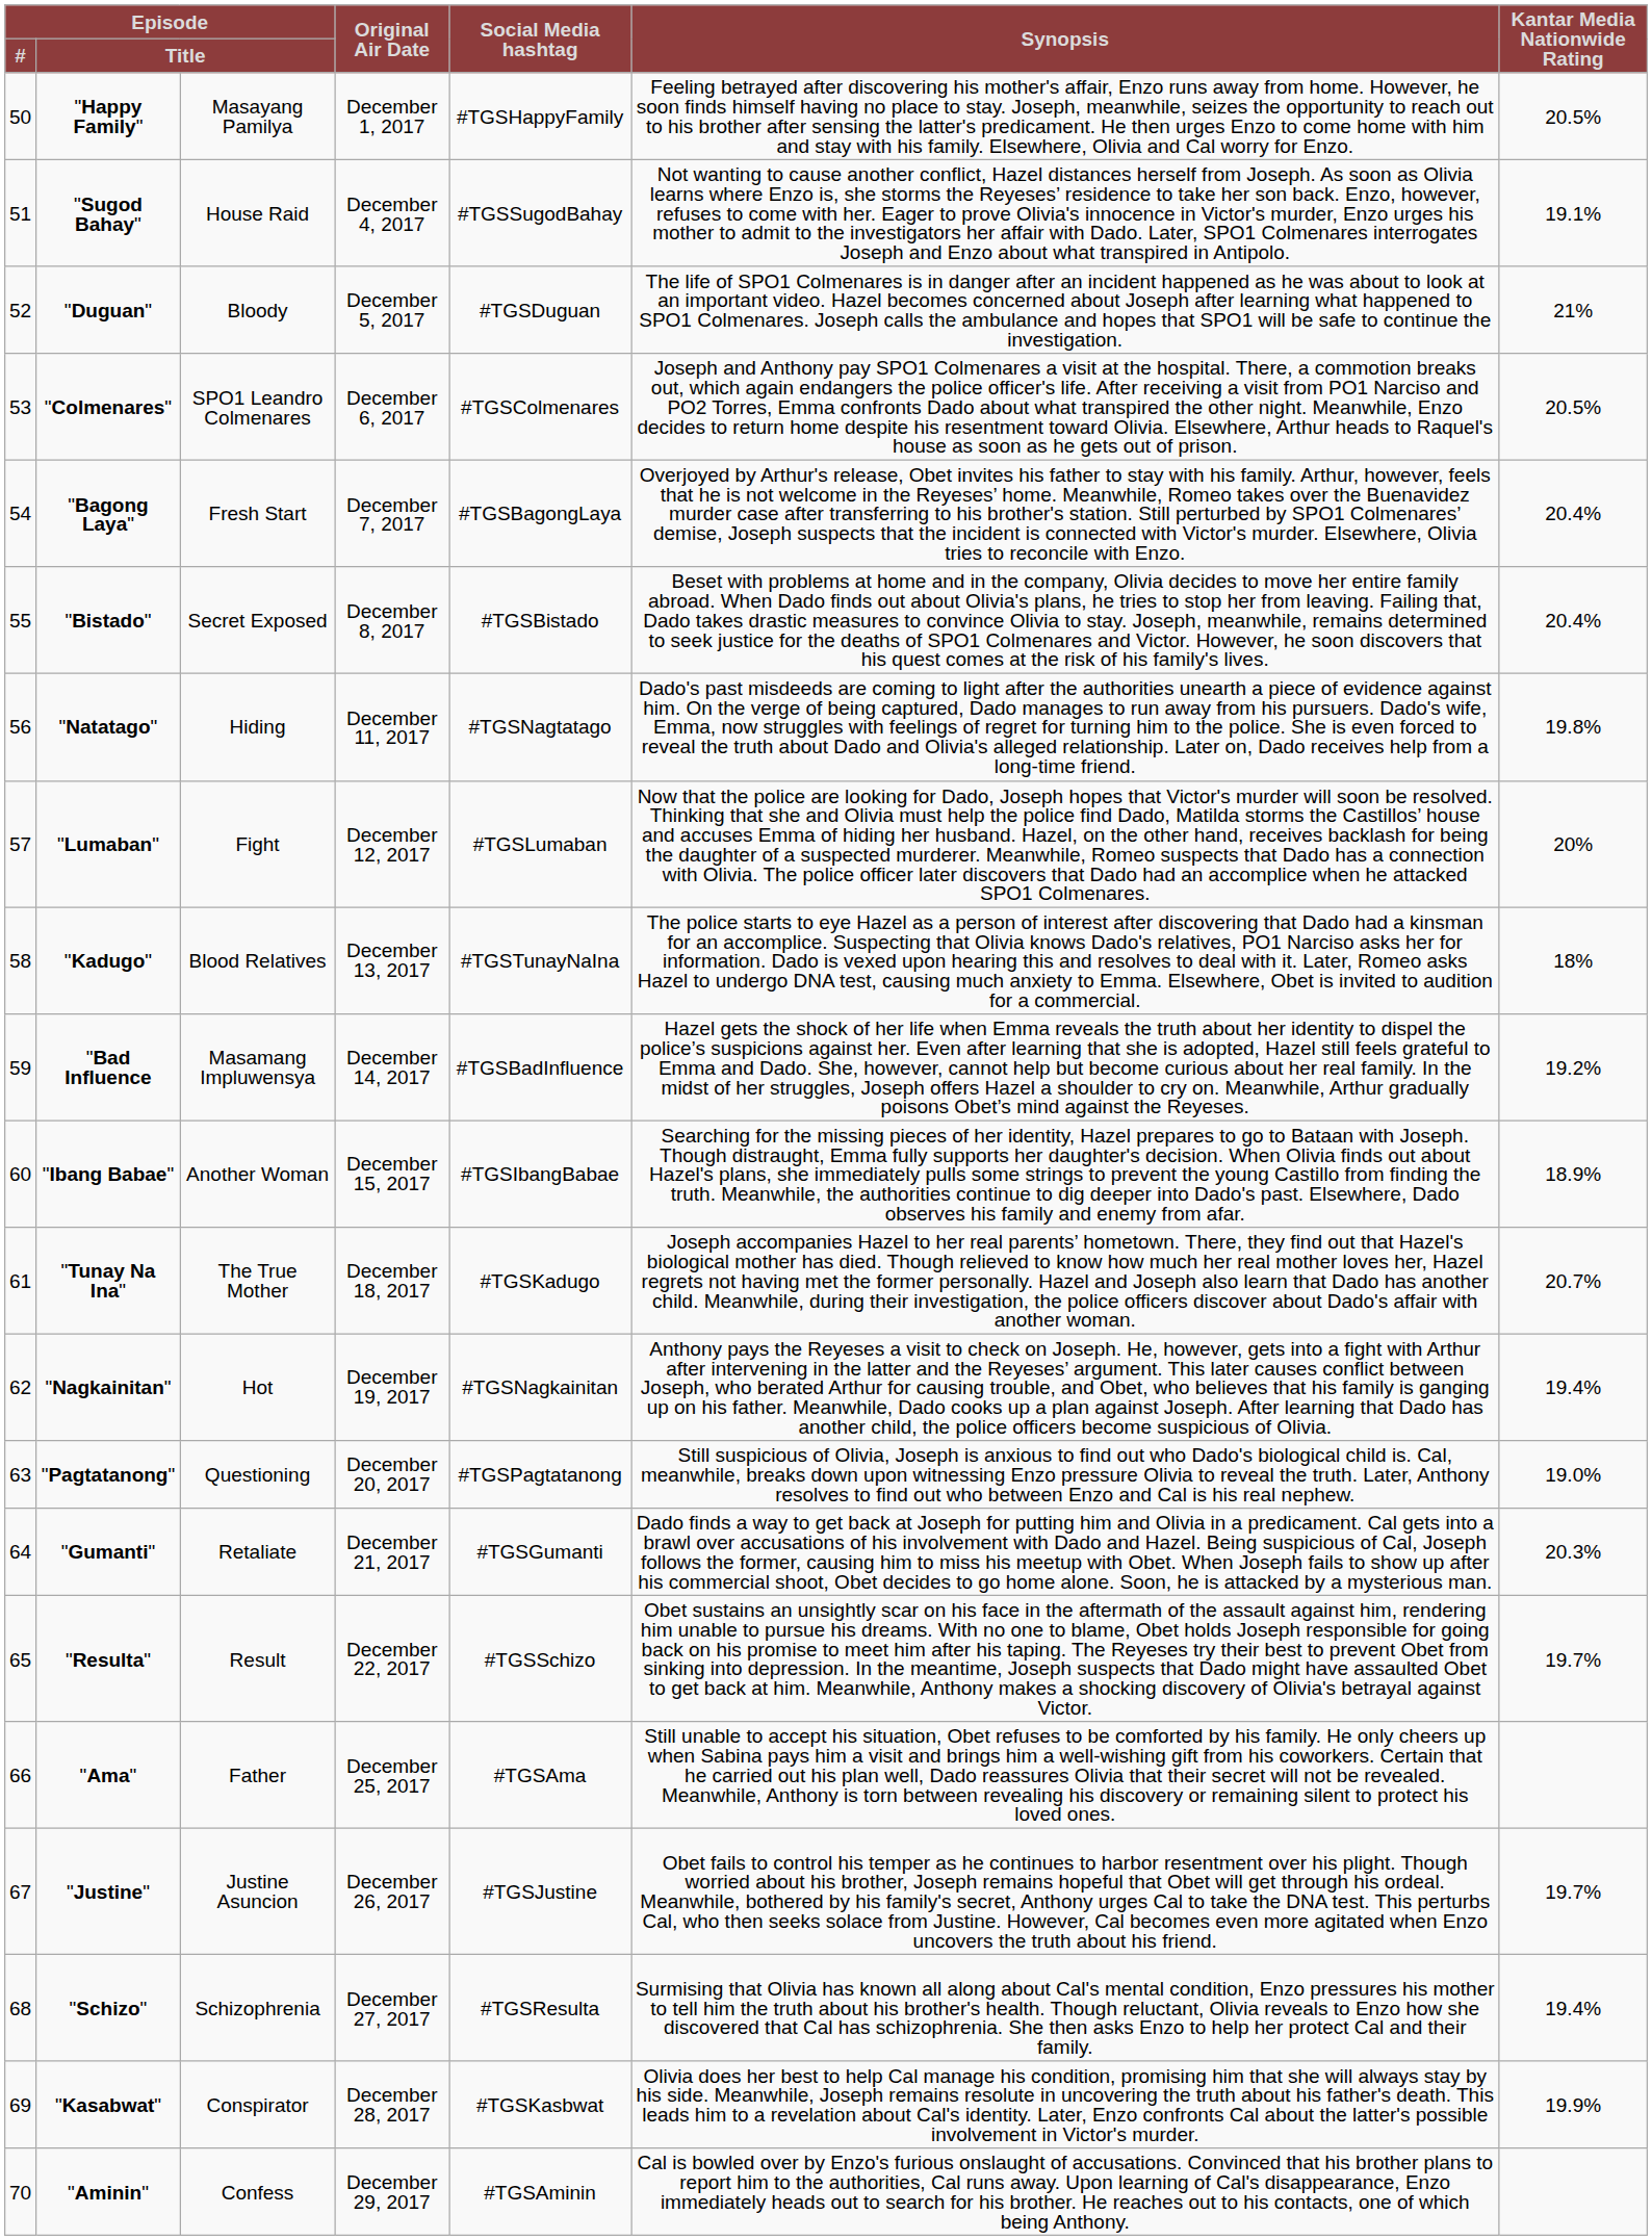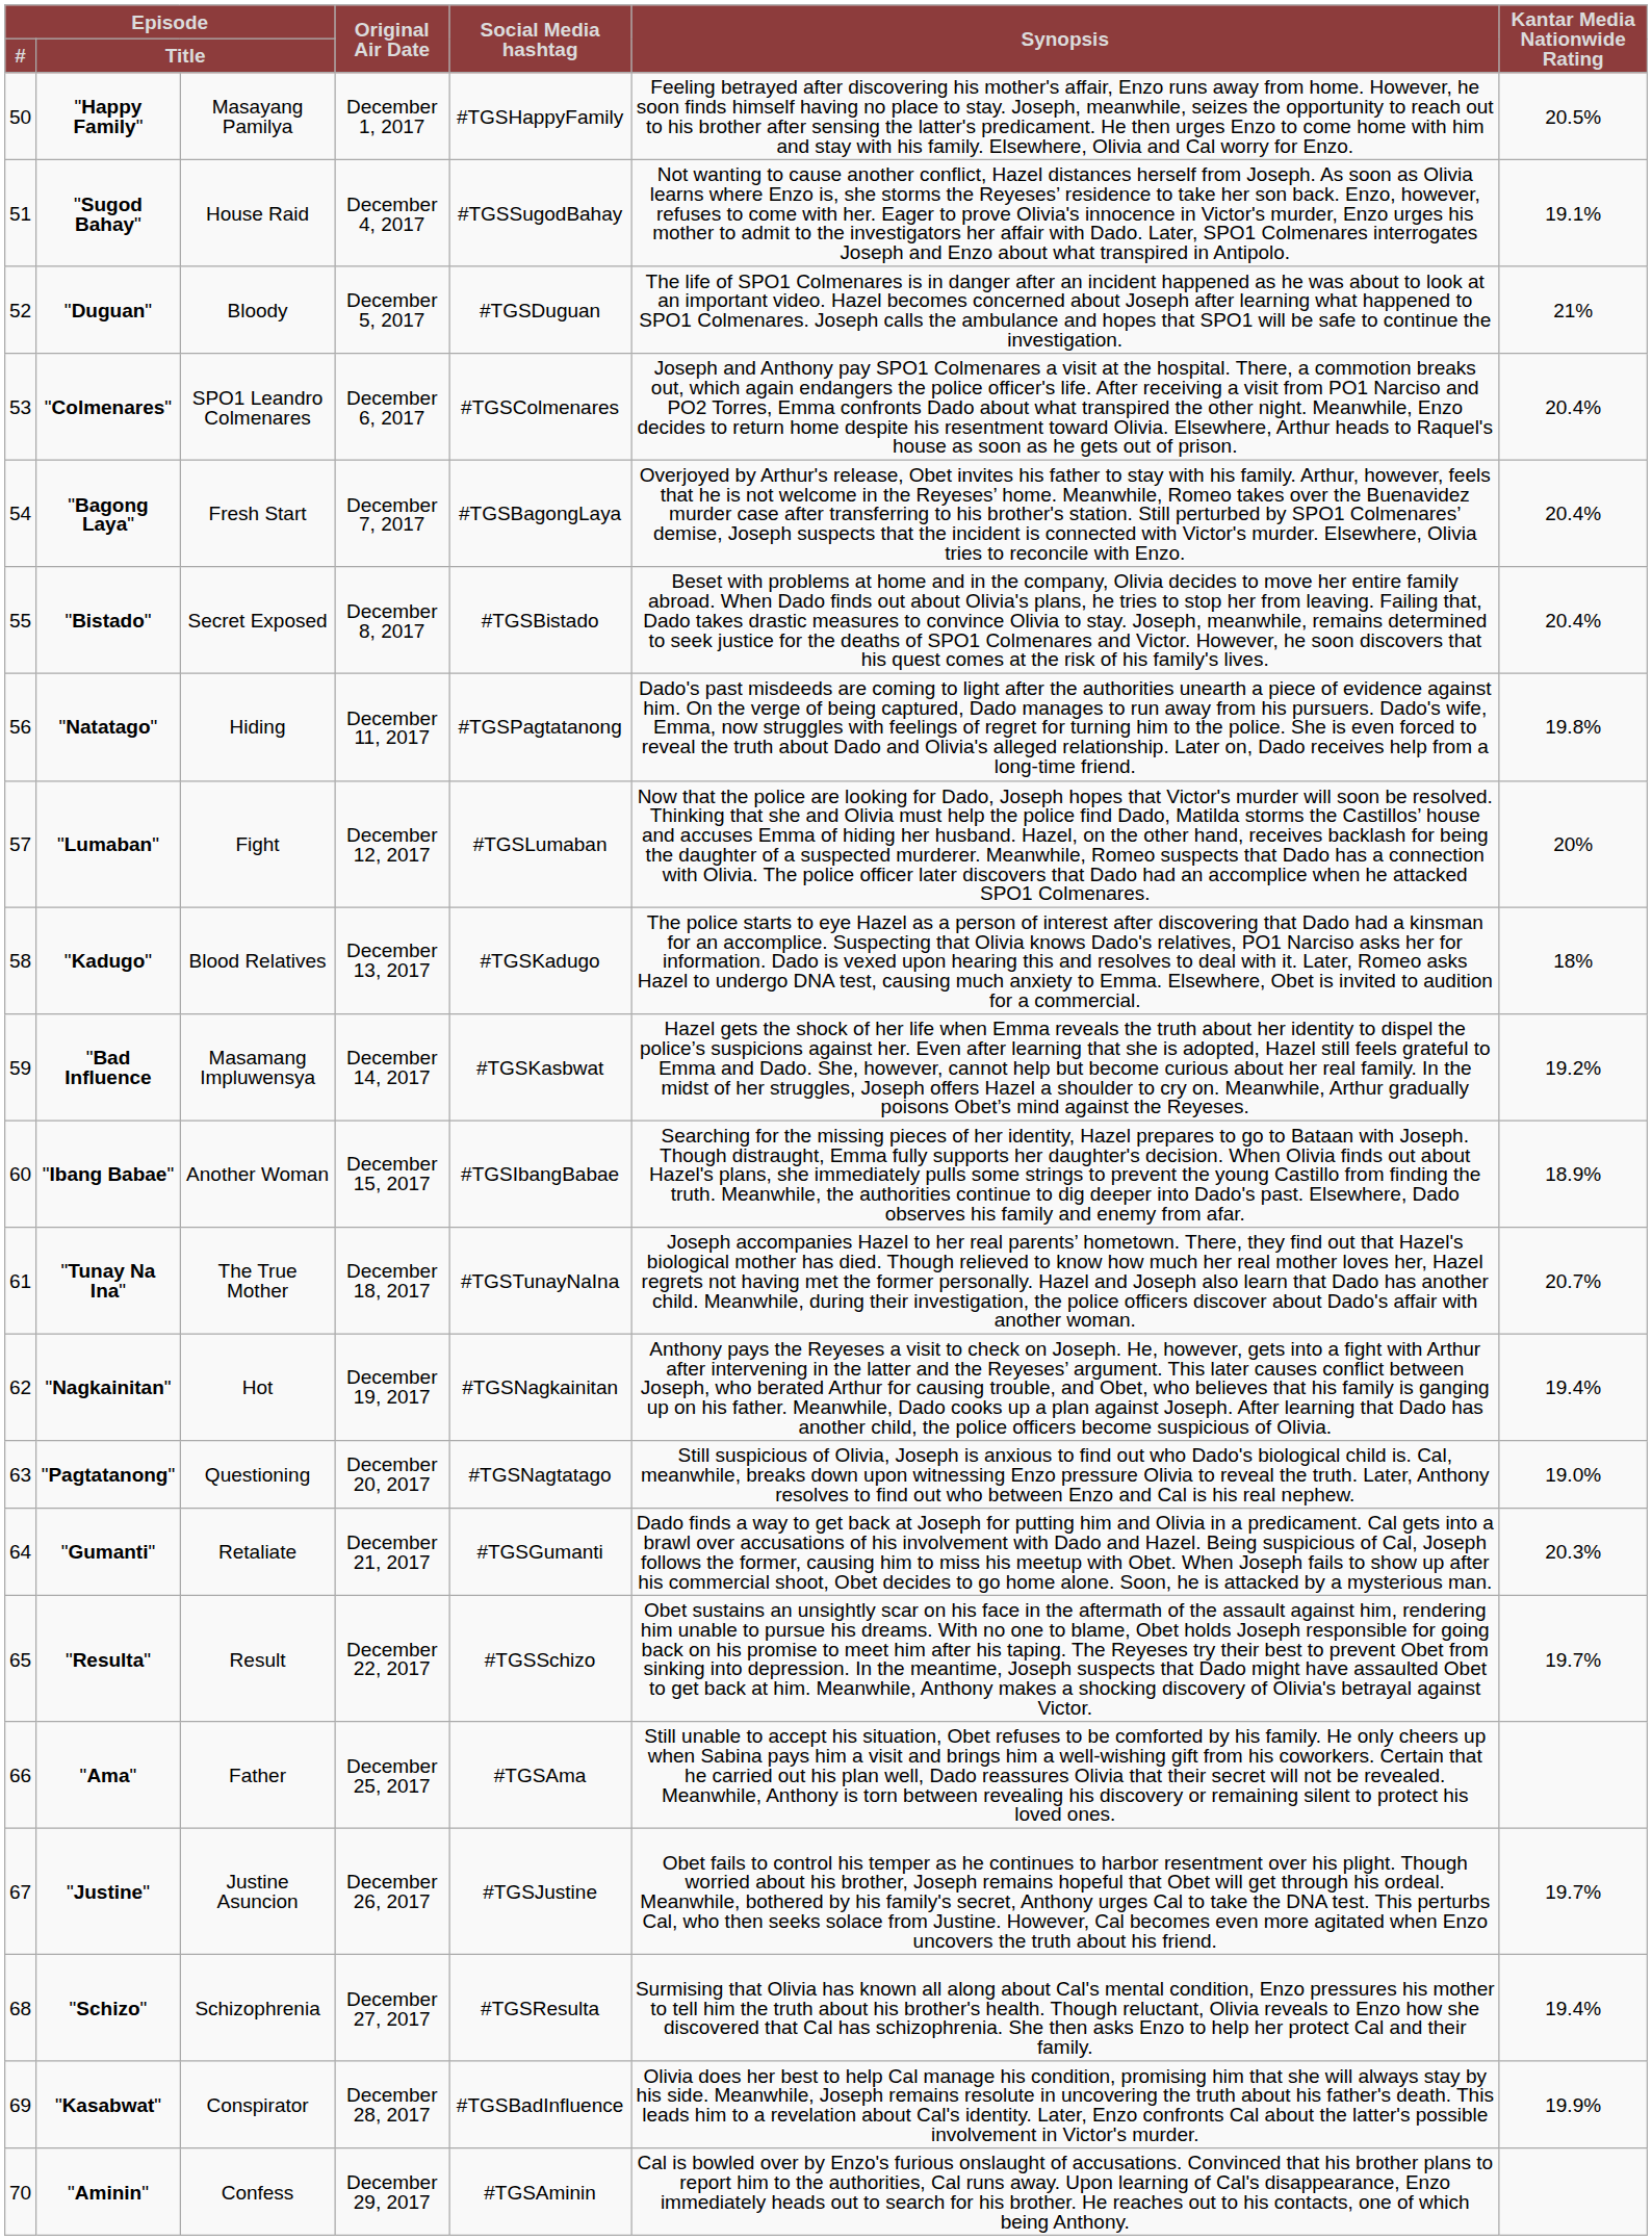 <table class="wikitable" style="text-align:center; font-size:95%; line-height:15px;"  width="100%">
 <tr>
 <th style="background-color:#8d3c3c; color:#dbdbdb;" colspan="3">Episode</th>
 <th style="background-color:#8d3c3c; color:#dbdbdb;" rowspan="2">Original Air Date</th>
 <th style="background-color:#8d3c3c; color:#dbdbdb;" rowspan="2">Social Media hashtag</th>
 <th style="background-color:#8d3c3c; color:#dbdbdb;" rowspan="2">Synopsis</th>
 <th style="background-color:#8d3c3c; color:#dbdbdb;" colspan="2" rowspan="2">Kantar Media Nationwide Rating</th>
 </tr>
 <tr>
 <th style="background-color:#8d3c3c; color:#dbdbdb;">#</th>
 <th style="background-color:#8d3c3c; color:#dbdbdb;" colspan="2">Title</th>
 </tr>
 <tr>
 <td>50</td>
 <td>"<span><strong>Happy Family</strong></span>"</td>
 <td>Masayang Pamilya</td>
 <td>December 1, 2017</td>
 <td>#TGSHappyFamily</td>
 <td>Feeling betrayed after discovering his mother's affair, Enzo runs away from home. However, he soon finds himself having no place to stay. Joseph, meanwhile, seizes the opportunity to reach out to his brother after sensing the latter's predicament. He then urges Enzo to come home with him and stay with his family. Elsewhere, Olivia and Cal worry for Enzo.</td>
 <td>20.5%</td>
 </tr>
 <tr>
 <td>51</td>
 <td>"<span><strong>Sugod Bahay</strong></span>"</td>
 <td>House Raid</td>
 <td>December 4, 2017</td>
 <td>#TGSSugodBahay</td>
 <td>Not wanting to cause another conflict, Hazel distances herself from Joseph. As soon as Olivia learns where Enzo is, she storms the Reyeses’ residence to take her son back. Enzo, however, refuses to come with her. Eager to prove Olivia's innocence in Victor's murder, Enzo urges his mother to admit to the investigators her affair with Dado. Later, SPO1 Colmenares interrogates Joseph and Enzo about what transpired in Antipolo.</td>
 <td>19.1%</td>
 </tr>
 <tr>
 <td>52</td>
 <td>"<span><strong>Duguan</strong></span>"</td>
 <td>Bloody</td>
 <td>December 5, 2017</td>
 <td>#TGSDuguan</td>
 <td>The life of SPO1 Colmenares is in danger after an incident happened as he was about to look at an important video. Hazel becomes concerned about Joseph after learning what happened to SPO1 Colmenares. Joseph calls the ambulance and hopes that SPO1 will be safe to continue the investigation.</td>
 <td>21%</td>
 </tr>
 <tr>
 <td>53</td>
 <td>"<span><strong>Colmenares</strong></span>"</td>
 <td>SPO1 Leandro Colmenares</td>
 <td>December 6, 2017</td>
 <td>#TGSColmenares</td>
 <td>Joseph and Anthony pay SPO1 Colmenares a visit at the hospital. There, a commotion breaks out, which again endangers the police officer's life. After receiving a visit from PO1 Narciso and PO2 Torres, Emma confronts Dado about what transpired the other night. Meanwhile, Enzo decides to return home despite his resentment toward Olivia. Elsewhere, Arthur heads to Raquel's house as soon as he gets out of prison.</td>
-<td>20.5%</td>
+<td>20.4%</td>
 </tr>
 <tr>
 <td>54</td>
 <td>"<span><strong>Bagong Laya</strong></span>"</td>
 <td>Fresh Start</td>
 <td>December 7, 2017</td>
 <td>#TGSBagongLaya</td>
 <td>Overjoyed by Arthur's release, Obet invites his father to stay with his family. Arthur, however, feels that he is not welcome in the Reyeses’ home. Meanwhile, Romeo takes over the Buenavidez murder case after transferring to his brother's station. Still perturbed by SPO1 Colmenares’ demise, Joseph suspects that the incident is connected with Victor's murder. Elsewhere, Olivia tries to reconcile with Enzo.</td>
 <td>20.4%</td>
 </tr>
 <tr>
 <td>55</td>
 <td>"<span><strong>Bistado</strong></span>"</td>
 <td>Secret Exposed</td>
 <td>December 8, 2017</td>
 <td>#TGSBistado</td>
 <td>Beset with problems at home and in the company, Olivia decides to move her entire family abroad. When Dado finds out about Olivia's plans, he tries to stop her from leaving. Failing that, Dado takes drastic measures to convince Olivia to stay. Joseph, meanwhile, remains determined to seek justice for the deaths of SPO1 Colmenares and Victor. However, he soon discovers that his quest comes at the risk of his family's lives.</td>
 <td>20.4%</td>
 </tr>
 <tr>
 <td>56</td>
 <td>"<span><strong>Natatago</strong></span>"</td>
 <td>Hiding</td>
 <td>December 11, 2017</td>
-<td>#TGSNagtatago</td>
+<td>#TGSPagtatanong</td>
 <td>Dado's past misdeeds are coming to light after the authorities unearth a piece of evidence against him. On the verge of being captured, Dado manages to run away from his pursuers. Dado's wife, Emma, now struggles with feelings of regret for turning him to the police. She is even forced to reveal the truth about Dado and Olivia's alleged relationship. Later on, Dado receives help from a long-time friend.</td>
 <td>19.8%</td>
 </tr>
 <tr>
 <td>57</td>
 <td>"<span><strong>Lumaban</strong></span>"</td>
 <td>Fight</td>
 <td>December 12, 2017</td>
 <td>#TGSLumaban</td>
 <td>Now that the police are looking for Dado, Joseph hopes that Victor's murder will soon be resolved. Thinking that she and Olivia must help the police find Dado, Matilda storms the Castillos’ house and accuses Emma of hiding her husband. Hazel, on the other hand, receives backlash for being the daughter of a suspected murderer. Meanwhile, Romeo suspects that Dado has a connection with Olivia. The police officer later discovers that Dado had an accomplice when he attacked SPO1 Colmenares.</td>
 <td>20%</td>
 </tr>
 <tr>
 <td>58</td>
 <td>"<span><strong>Kadugo</strong></span>"</td>
 <td>Blood Relatives</td>
 <td>December 13, 2017</td>
-<td>#TGSTunayNaIna</td>
+<td>#TGSKadugo</td>
 <td>The police starts to eye Hazel as a person of interest after discovering that Dado had a kinsman for an accomplice. Suspecting that Olivia knows Dado's relatives, PO1 Narciso asks her for information. Dado is vexed upon hearing this and resolves to deal with it. Later, Romeo asks Hazel to undergo DNA test, causing much anxiety to Emma. Elsewhere, Obet is invited to audition for a commercial.</td>
 <td>18%</td>
 </tr>
 <tr>
 <td>59</td>
 <td>"<span><strong>Bad Influence</strong></span></td>
 <td>Masamang Impluwensya</td>
 <td>December 14, 2017</td>
-<td>#TGSBadInfluence</td>
+<td>#TGSKasbwat</td>
 <td>Hazel gets the shock of her life when Emma reveals the truth about her identity to dispel the police’s suspicions against her. Even after learning that she is adopted, Hazel still feels grateful to Emma and Dado. She, however, cannot help but become curious about her real family. In the midst of her struggles, Joseph offers Hazel a shoulder to cry on. Meanwhile, Arthur gradually poisons Obet’s mind against the Reyeses.</td>
 <td>19.2%</td>
 </tr>
 <tr>
 <td>60</td>
 <td>"<span><strong>Ibang Babae</strong></span>"</td>
 <td>Another Woman</td>
 <td>December 15, 2017</td>
 <td>#TGSIbangBabae</td>
 <td>Searching for the missing pieces of her identity, Hazel prepares to go to Bataan with Joseph. Though distraught, Emma fully supports her daughter's decision. When Olivia finds out about Hazel's plans, she immediately pulls some strings to prevent the young Castillo from finding the truth. Meanwhile, the authorities continue to dig deeper into Dado's past. Elsewhere, Dado observes his family and enemy from afar.</td>
 <td>18.9%</td>
 </tr>
 <tr>
 <td>61</td>
 <td>"<span><strong>Tunay Na Ina</strong></span>"</td>
 <td>The True Mother</td>
 <td>December 18, 2017</td>
-<td>#TGSKadugo</td>
+<td>#TGSTunayNaIna</td>
 <td>Joseph accompanies Hazel to her real parents’ hometown. There, they find out that Hazel's biological mother has died. Though relieved to know how much her real mother loves her, Hazel regrets not having met the former personally. Hazel and Joseph also learn that Dado has another child. Meanwhile, during their investigation, the police officers discover about Dado's affair with another woman.</td>
 <td>20.7%</td>
 </tr>
 <tr>
 <td>62</td>
 <td>"<span><strong>Nagkainitan</strong></span>"</td>
 <td>Hot</td>
 <td>December 19, 2017</td>
 <td>#TGSNagkainitan</td>
 <td>Anthony pays the Reyeses a visit to check on Joseph. He, however, gets into a fight with Arthur after intervening in the latter and the Reyeses’ argument. This later causes conflict between Joseph, who berated Arthur for causing trouble, and Obet, who believes that his family is ganging up on his father. Meanwhile, Dado cooks up a plan against Joseph. After learning that Dado has another child, the police officers become suspicious of Olivia.</td>
 <td>19.4%</td>
 </tr>
 <tr>
 <td>63</td>
 <td>"<span><strong>Pagtatanong</strong></span>"</td>
 <td>Questioning</td>
 <td>December 20, 2017</td>
-<td>#TGSPagtatanong</td>
+<td>#TGSNagtatago</td>
 <td>Still suspicious of Olivia, Joseph is anxious to find out who Dado's biological child is. Cal, meanwhile, breaks down upon witnessing Enzo pressure Olivia to reveal the truth. Later, Anthony resolves to find out who between Enzo and Cal is his real nephew.</td>
 <td>19.0%</td>
 </tr>
 <tr>
 <td>64</td>
 <td>"<span><strong>Gumanti</strong></span>"</td>
 <td>Retaliate</td>
 <td>December 21, 2017</td>
 <td>#TGSGumanti</td>
 <td>Dado finds a way to get back at Joseph for putting him and Olivia in a predicament. Cal gets into a brawl over accusations of his involvement with Dado and Hazel. Being suspicious of Cal, Joseph follows the former, causing him to miss his meetup with Obet. When Joseph fails to show up after his commercial shoot, Obet decides to go home alone. Soon, he is attacked by a mysterious man.</td>
 <td>20.3%</td>
 </tr>
 <tr>
 <td>65</td>
 <td>"<span><strong>Resulta</strong></span>"</td>
 <td>Result</td>
 <td>December 22, 2017</td>
 <td>#TGSSchizo</td>
 <td>Obet sustains an unsightly scar on his face in the aftermath of the assault against him, rendering him unable to pursue his dreams. With no one to blame, Obet holds Joseph responsible for going back on his promise to meet him after his taping. The Reyeses try their best to prevent Obet from sinking into depression. In the meantime, Joseph suspects that Dado might have assaulted Obet to get back at him. Meanwhile, Anthony makes a shocking discovery of Olivia's betrayal against Victor.</td>
 <td>19.7%</td>
 </tr>
 <tr>
 <td>66</td>
 <td>"<span><strong>Ama</strong></span>"</td>
 <td>Father</td>
 <td>December 25, 2017</td>
 <td>#TGSAma</td>
 <td>Still unable to accept his situation, Obet refuses to be comforted by his family. He only cheers up when Sabina pays him a visit and brings him a well-wishing gift from his coworkers. Certain that he carried out his plan well, Dado reassures Olivia that their secret will not be revealed. Meanwhile, Anthony is torn between revealing his discovery or remaining silent to protect his loved ones.</td>
 <td></td>
 </tr>
 <tr>
 <td>67</td>
 <td>"<span><strong>Justine</strong></span>"</td>
 <td>Justine Asuncion</td>
 <td>December 26, 2017</td>
 <td>#TGSJustine</td>
 <td><br>Obet fails to control his temper as he continues to harbor resentment over his plight. Though worried about his brother, Joseph remains hopeful that Obet will get through his ordeal. Meanwhile, bothered by his family's secret, Anthony urges Cal to take the DNA test. This perturbs Cal, who then seeks solace from Justine. However, Cal becomes even more agitated when Enzo uncovers the truth about his friend.</td>
 <td>19.7%</td>
 </tr>
 <tr>
 <td>68</td>
 <td>"<span><strong>Schizo</strong></span>"</td>
 <td>Schizophrenia</td>
 <td>December 27, 2017</td>
 <td>#TGSResulta</td>
 <td><br>Surmising that Olivia has known all along about Cal's mental condition, Enzo pressures his mother to tell him the truth about his brother's health. Though reluctant, Olivia reveals to Enzo how she discovered that Cal has schizophrenia. She then asks Enzo to help her protect Cal and their family.</td>
 <td>19.4%</td>
 </tr>
 <tr>
 <td>69</td>
 <td>"<span><strong>Kasabwat</strong></span>"</td>
 <td>Conspirator</td>
 <td>December 28, 2017</td>
-<td>#TGSKasbwat</td>
+<td>#TGSBadInfluence</td>
 <td>Olivia does her best to help Cal manage his condition, promising him that she will always stay by his side. Meanwhile, Joseph remains resolute in uncovering the truth about his father's death. This leads him to a revelation about Cal's identity. Later, Enzo confronts Cal about the latter's possible involvement in Victor's murder.</td>
 <td>19.9%</td>
 </tr>
 <tr>
 <td>70</td>
 <td>"<span><strong>Aminin</strong></span>"</td>
 <td>Confess</td>
 <td>December 29, 2017</td>
 <td>#TGSAminin</td>
 <td>Cal is bowled over by Enzo's furious onslaught of accusations. Convinced that his brother plans to report him to the authorities, Cal runs away. Upon learning of Cal's disappearance, Enzo immediately heads out to search for his brother. He reaches out to his contacts, one of which being Anthony.</td>
 <td></td>
 </tr>
 </table>
